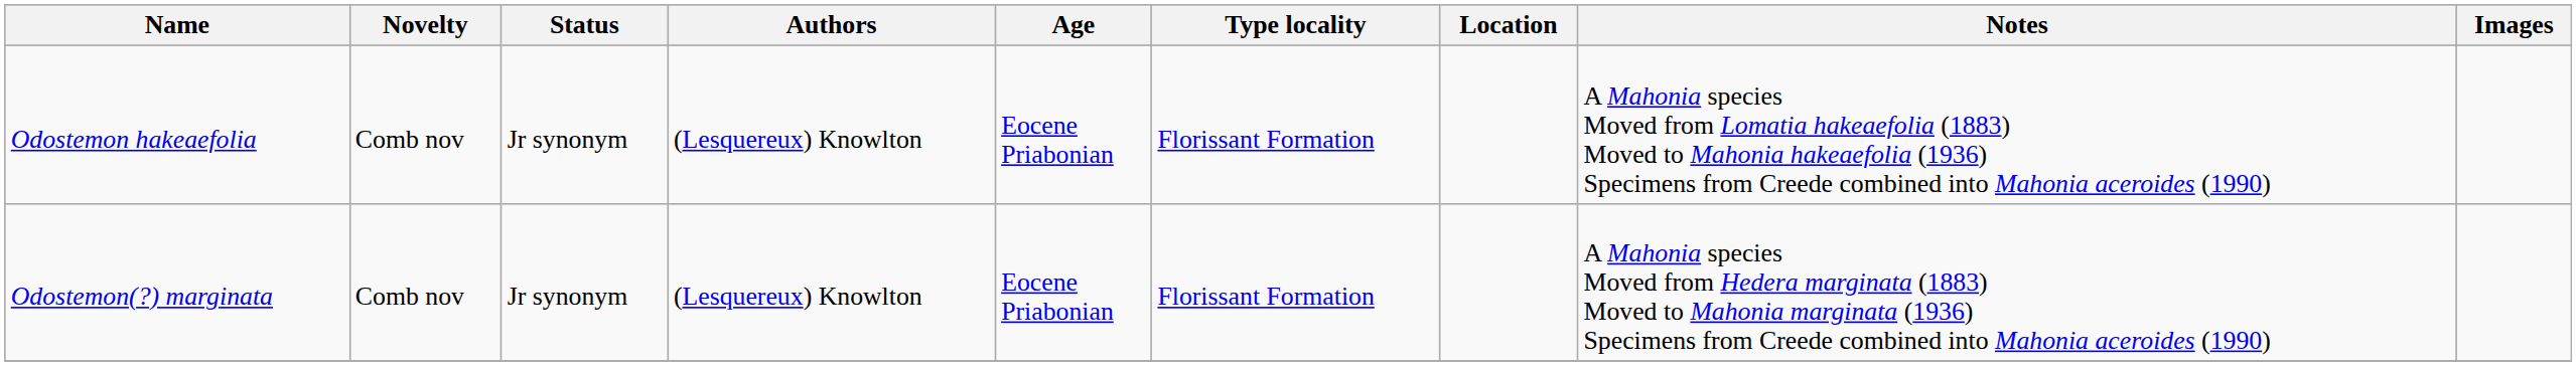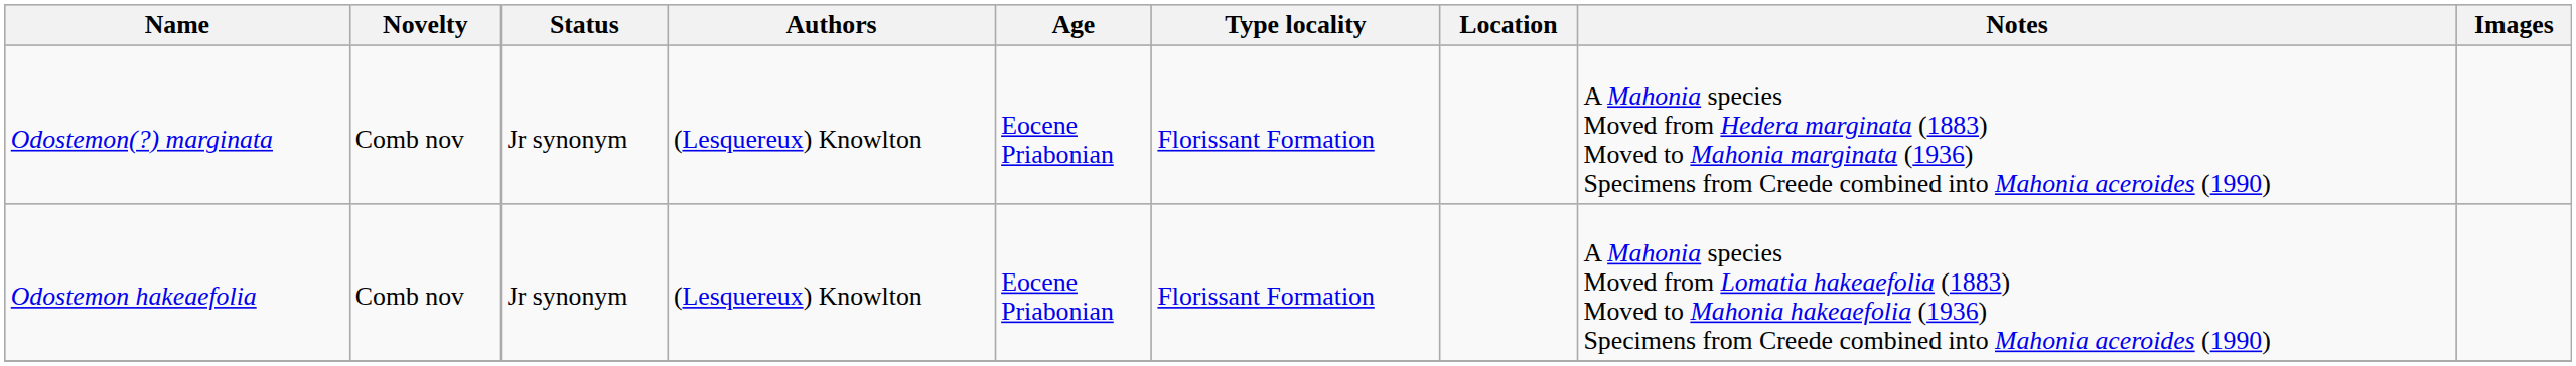 <table class="wikitable sortable" align="center" width="100%">
 <tr>
 <th>Name</th>
 <th>Novelty</th>
 <th>Status</th>
 <th>Authors</th>
 <th>Age</th>
 <th>Type locality</th>
 <th>Location</th>
 <th>Notes</th>
 <th>Images</th>
 </tr>
 <tr>
+<td><br><em><a href='#'>Odostemon(?) marginata</a></em></td>
+<td><br>Comb nov</td>
+<td><br>Jr synonym</td>
+<td><br>(<a href='#'>Lesquereux</a>) Knowlton</td>
+<td><br><a href='#'>Eocene</a><br><a href='#'>Priabonian</a></td>
+<td><br><a href='#'>Florissant Formation</a></td>
+<td><br><br></td>
+<td><br>A <em><a href='#'>Mahonia</a></em> species<br>Moved from <em><a href='#'>Hedera marginata</a></em> (<a href='#'>1883</a>)<br>Moved to <em><a href='#'>Mahonia marginata</a></em> (<a href='#'>1936</a>)<br>Specimens from Creede combined into <em><a href='#'>Mahonia aceroides</a></em> (<a href='#'>1990</a>)</td>
+<td></td>
+</tr>
+<tr>
 <td><br><em><a href='#'>Odostemon hakeaefolia</a></em></td>
 <td><br>Comb nov</td>
 <td><br>Jr synonym</td>
 <td><br>(<a href='#'>Lesquereux</a>) Knowlton</td>
 <td><br><a href='#'>Eocene</a><br><a href='#'>Priabonian</a></td>
 <td><br><a href='#'>Florissant Formation</a></td>
 <td><br><br></td>
 <td><br>A <em><a href='#'>Mahonia</a></em> species<br>Moved from <em><a href='#'>Lomatia hakeaefolia</a></em> (<a href='#'>1883</a>)<br>Moved to <em><a href='#'>Mahonia hakeaefolia</a></em> (<a href='#'>1936</a>)<br>Specimens from Creede combined into <em><a href='#'>Mahonia aceroides</a></em> (<a href='#'>1990</a>)</td>
 <td></td>
 </tr>
 <tr>
-<td><br><em><a href='#'>Odostemon(?) marginata</a></em></td>
-<td><br>Comb nov</td>
-<td><br>Jr synonym</td>
-<td><br>(<a href='#'>Lesquereux</a>) Knowlton</td>
-<td><br><a href='#'>Eocene</a><br><a href='#'>Priabonian</a></td>
-<td><br><a href='#'>Florissant Formation</a></td>
-<td><br><br></td>
-<td><br>A <em><a href='#'>Mahonia</a></em> species<br>Moved from <em><a href='#'>Hedera marginata</a></em> (<a href='#'>1883</a>)<br>Moved to <em><a href='#'>Mahonia marginata</a></em> (<a href='#'>1936</a>)<br>Specimens from Creede combined into <em><a href='#'>Mahonia aceroides</a></em> (<a href='#'>1990</a>)</td>
-<td></td>
-</tr>
-<tr>
 </tr>
 </table>
